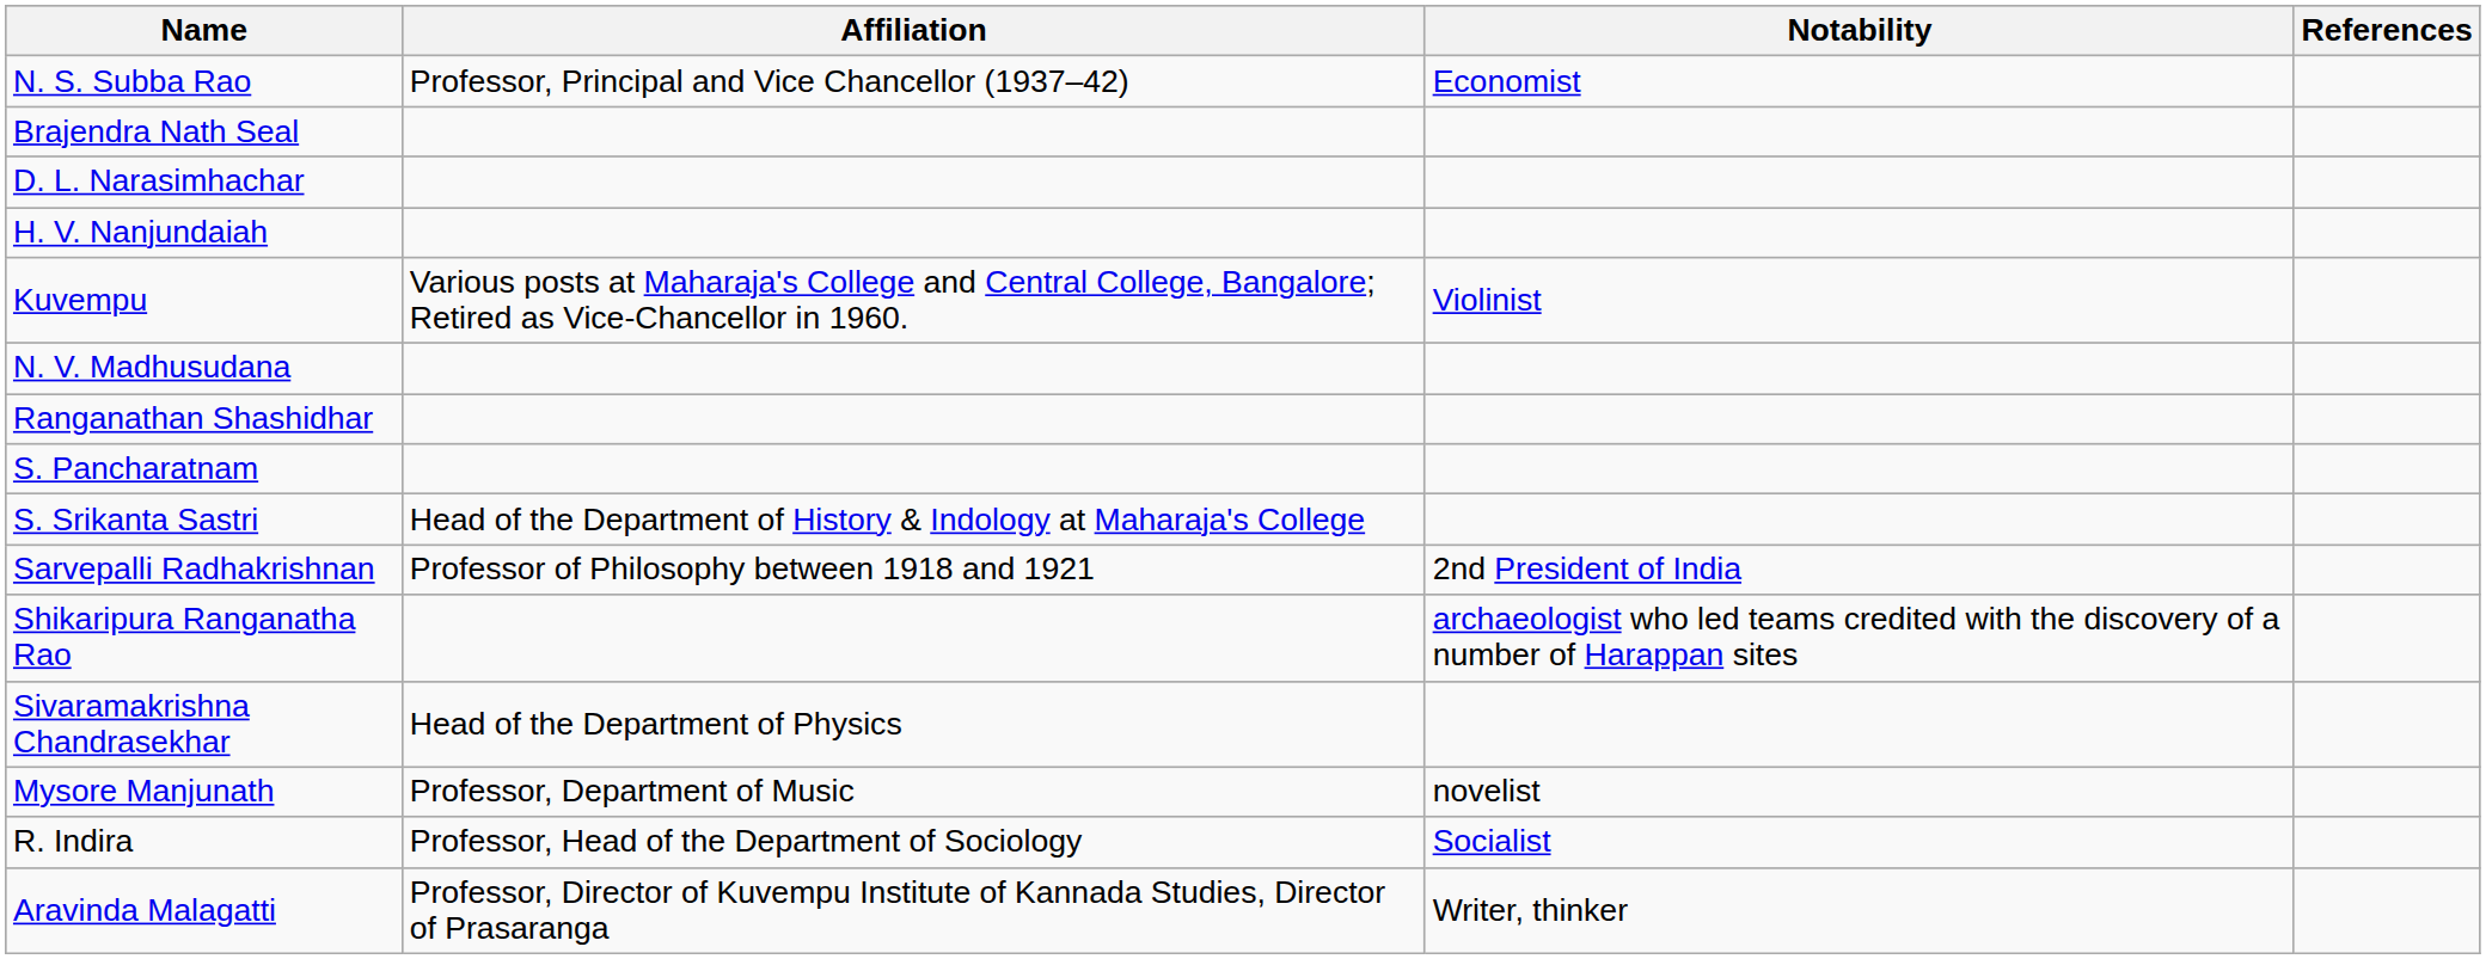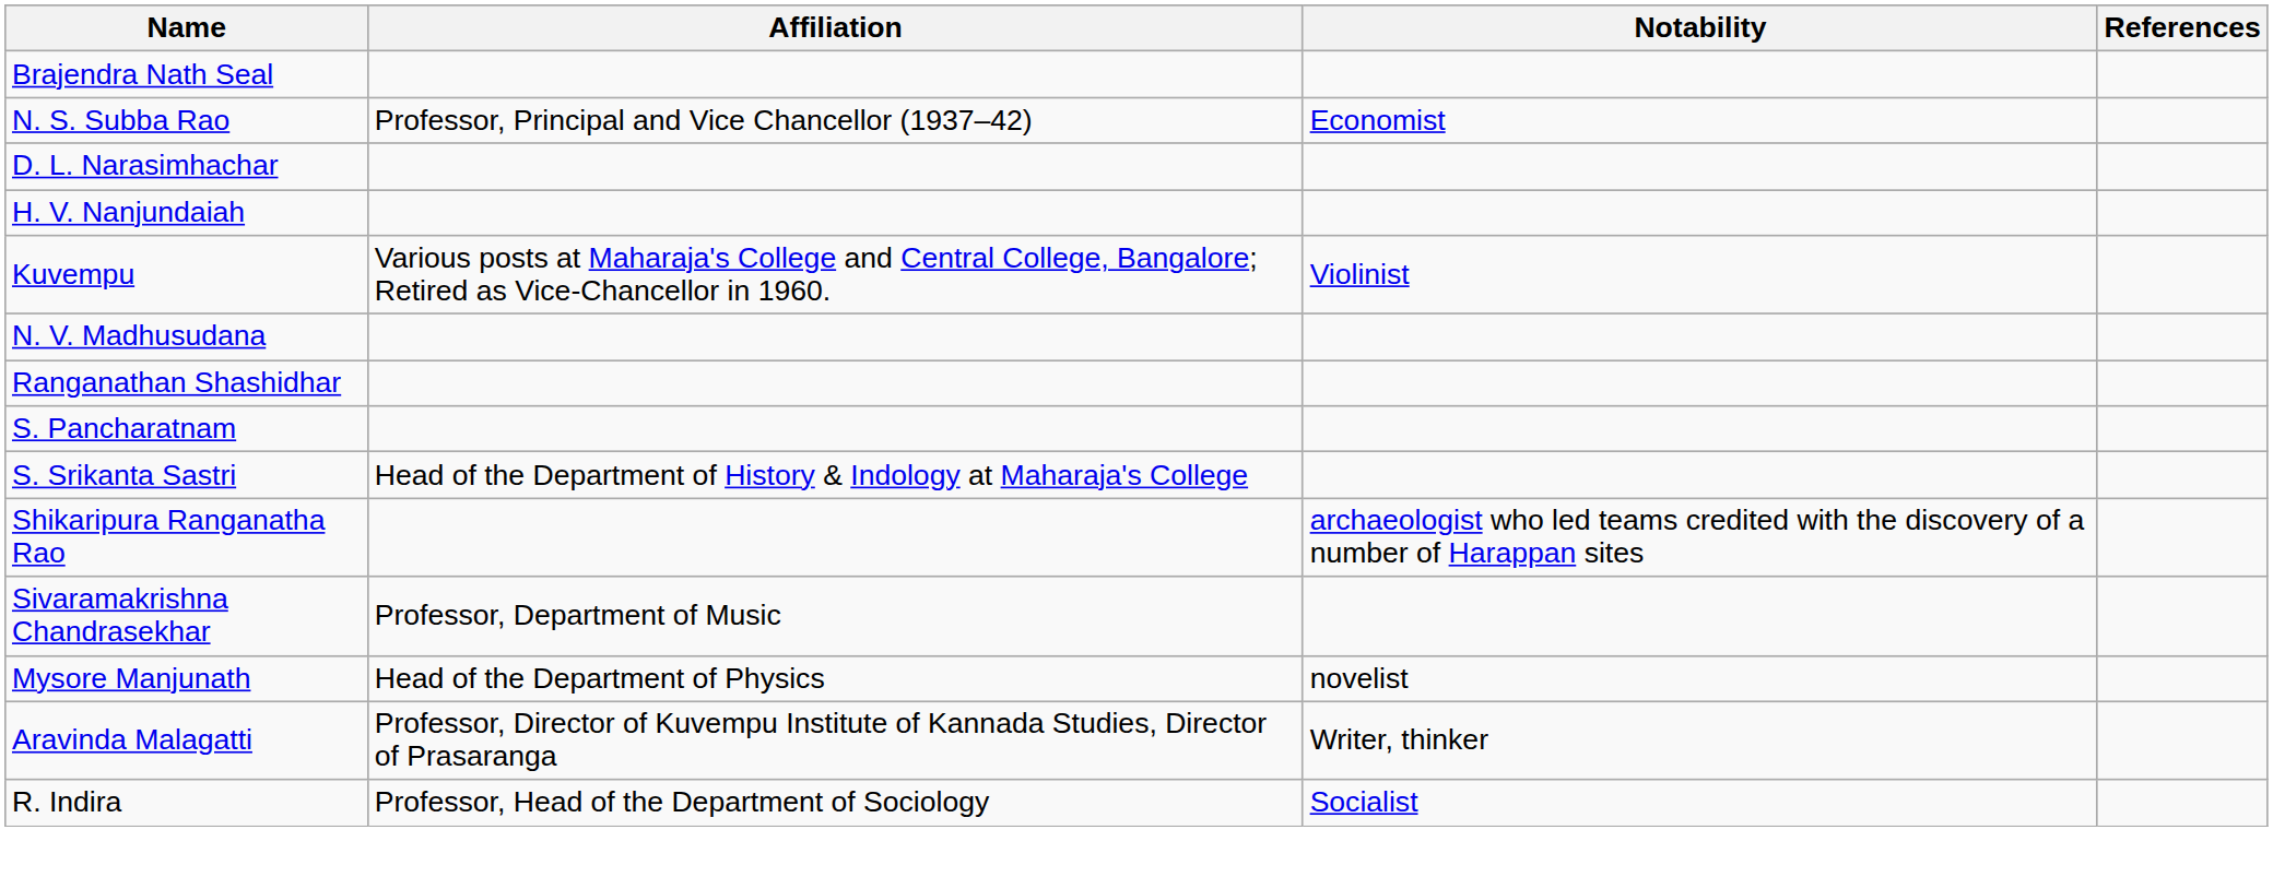 <table class="wikitable">
 <tr>
 <th>Name</th>
 <th>Affiliation</th>
 <th>Notability</th>
 <th>References</th>
 </tr>
 <tr>
+<td><a href='#'>Brajendra Nath Seal</a></td>
+<td></td>
+<td></td>
+<td></td>
+</tr>
+<tr>
 <td><a href='#'>N. S. Subba Rao</a></td>
 <td>Professor, Principal and Vice Chancellor (1937–42)</td>
 <td><a href='#'>Economist</a></td>
-<td></td>
-</tr>
-<tr>
-<td><a href='#'>Brajendra Nath Seal</a></td>
-<td></td>
-<td></td>
 <td></td>
 </tr>
 <tr>
 <td><a href='#'>D. L. Narasimhachar</a></td>
 <td></td>
 <td></td>
 <td></td>
 </tr>
 <tr>
 <td><a href='#'>H. V. Nanjundaiah</a></td>
 <td></td>
 <td></td>
 <td></td>
 </tr>
 <tr>
 <td><a href='#'>Kuvempu</a></td>
 <td>Various posts at <a href='#'>Maharaja's College</a> and <a href='#'>Central College, Bangalore</a>; Retired as Vice-Chancellor in 1960.</td>
 <td><a href='#'>Violinist</a></td>
 <td></td>
 </tr>
 <tr>
 <td><a href='#'>N. V. Madhusudana</a></td>
 <td></td>
 <td></td>
 <td></td>
 </tr>
 <tr>
 <td><a href='#'>Ranganathan Shashidhar</a></td>
 <td></td>
 <td></td>
 <td></td>
 </tr>
 <tr>
 <td><a href='#'>S. Pancharatnam</a></td>
 <td></td>
 <td></td>
 <td></td>
 </tr>
 <tr>
 <td><a href='#'>S. Srikanta Sastri</a></td>
 <td>Head of the Department of <a href='#'>History</a> & <a href='#'>Indology</a> at <a href='#'>Maharaja's College</a></td>
 <td></td>
 <td></td>
 </tr>
 <tr>
-<td><a href='#'>Sarvepalli Radhakrishnan</a></td>
-<td>Professor of Philosophy between 1918 and 1921</td>
-<td>2nd <a href='#'>President of India</a></td>
-<td></td>
-</tr>
-<tr>
 <td><a href='#'>Shikaripura Ranganatha Rao</a></td>
 <td></td>
 <td><a href='#'>archaeologist</a> who led teams credited with the discovery of a number of <a href='#'>Harappan</a> sites</td>
 <td></td>
 </tr>
 <tr>
 <td><a href='#'>Sivaramakrishna Chandrasekhar</a></td>
-<td>Head of the Department of Physics</td>
+<td>Professor, Department of Music</td>
 <td></td>
 <td></td>
 </tr>
 <tr>
 <td><a href='#'>Mysore Manjunath</a></td>
-<td>Professor, Department of Music</td>
+<td>Head of the Department of Physics</td>
 <td>novelist</td>
+<td></td>
+</tr>
+<tr>
+<td><a href='#'>Aravinda Malagatti</a></td>
+<td>Professor, Director of Kuvempu Institute of Kannada Studies, Director of Prasaranga</td>
+<td>Writer, thinker</td>
 <td></td>
 </tr>
 <tr>
 <td>R. Indira</td>
 <td>Professor, Head of the Department of Sociology</td>
 <td><a href='#'>Socialist</a></td>
 <td></td>
 </tr>
-<tr>
-<td><a href='#'>Aravinda Malagatti</a></td>
-<td>Professor, Director of Kuvempu Institute of Kannada Studies, Director of Prasaranga</td>
-<td>Writer, thinker</td>
-<td></td>
-</tr>
 </table>
